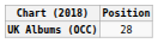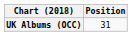 <table class="wikitable plainrowheaders" style="text-align:center">
 <tr>
 <th scope="col">Chart (2018)</th>
 <th scope="col">Position</th>
 </tr>
 <tr>
 <th scope="row">UK Albums (OCC)</th>
-<td>28</td>
+<td>31</td>
 </tr>
 </table>
